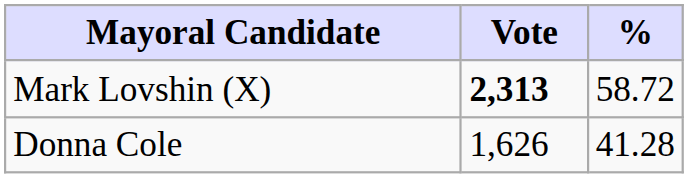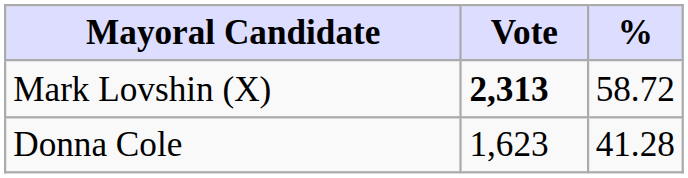 <table class="wikitable">
 <tr>
 <th style="background:#ddf; width:200px;">Mayoral Candidate</th>
 <th style="background:#ddf; width:50px;">Vote</th>
 <th style="background:#ddf; width:30px;">%</th>
 </tr>
 <tr>
 <td>Mark Lovshin (X)</td>
 <td><strong>2,313</strong></td>
 <td>58.72</td>
 </tr>
 <tr>
 <td>Donna Cole</td>
-<td>1,626</td>
+<td>1,623</td>
 <td>41.28</td>
 </tr>
 </table>
